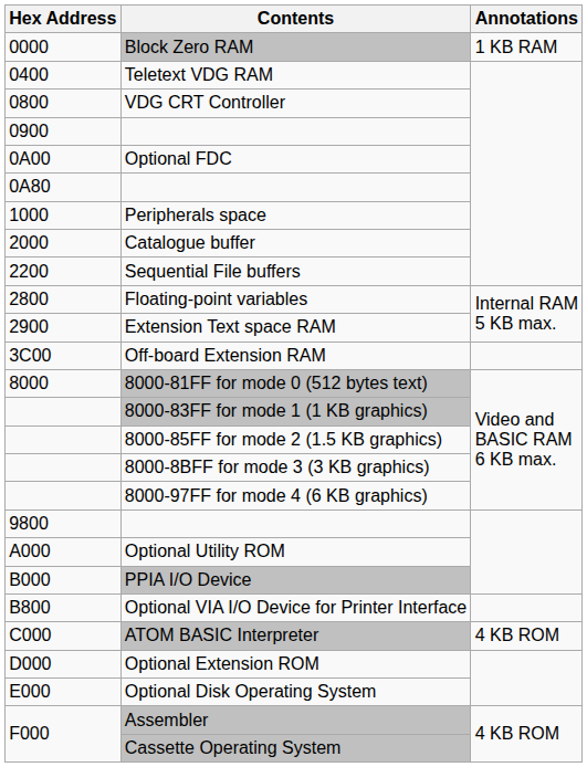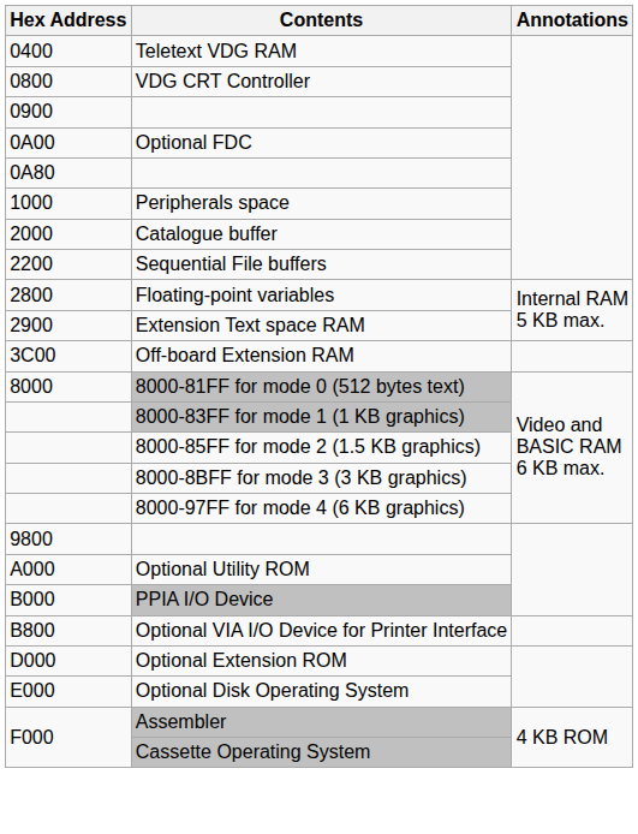 <table class="wikitable" border="1">
 <tr>
 <th>Hex Address</th>
 <th>Contents</th>
 <th>Annotations</th>
-</tr>
-<tr>
-<td>0000</td>
-<td style="background:silver">Block Zero RAM</td>
-<td>1 KB RAM</td>
 </tr>
 <tr>
 <td>0400</td>
 <td>Teletext VDG RAM</td>
 <td rowspan ="8"></td>
 </tr>
 <tr>
 <td>0800</td>
 <td>VDG CRT Controller</td>
 </tr>
 <tr>
 <td>0900</td>
 </tr>
 <tr>
 <td>0A00</td>
 <td>Optional FDC</td>
 </tr>
 <tr>
 <td>0A80</td>
 </tr>
 <tr>
 <td>1000</td>
 <td>Peripherals space</td>
 </tr>
 <tr>
 <td>2000</td>
 <td>Catalogue buffer</td>
 </tr>
 <tr>
 <td>2200</td>
 <td>Sequential File buffers</td>
 </tr>
 <tr>
 <td>2800</td>
 <td>Floating-point variables</td>
 <td rowspan="2">Internal RAM<br>5 KB max.</td>
 </tr>
 <tr>
 <td>2900</td>
 <td>Extension Text space RAM</td>
 </tr>
 <tr>
 <td>3C00</td>
 <td>Off-board Extension RAM</td>
 </tr>
 <tr>
 <td>8000</td>
 <td style="background:silver">8000-81FF for mode 0 (512 bytes text)</td>
 <td rowspan="5">Video and<br>BASIC RAM<br>6 KB max.</td>
 </tr>
 <tr>
 <td></td>
 <td style="background:silver">8000-83FF for mode 1 (1 KB graphics)</td>
 </tr>
 <tr>
 <td></td>
 <td>8000-85FF for mode 2 (1.5 KB graphics)</td>
 </tr>
 <tr>
 <td></td>
 <td>8000-8BFF for mode 3 (3 KB graphics)</td>
 </tr>
 <tr>
 <td></td>
 <td>8000-97FF for mode 4 (6 KB graphics)</td>
 </tr>
 <tr>
 <td>9800</td>
 <td></td>
 <td rowspan="3"></td>
 </tr>
 <tr>
 <td>A000</td>
 <td>Optional Utility ROM</td>
 </tr>
 <tr>
 <td>B000</td>
 <td style="background:silver">PPIA I/O Device</td>
 </tr>
 <tr>
 <td>B800</td>
 <td>Optional VIA I/O Device for Printer Interface</td>
 </tr>
 <tr>
-<td>C000</td>
-<td style="background:silver">ATOM BASIC Interpreter</td>
-<td>4 KB ROM</td>
-</tr>
-<tr>
 <td>D000</td>
 <td>Optional Extension ROM</td>
 <td rowspan="2"></td>
 </tr>
 <tr>
 <td>E000</td>
 <td>Optional Disk Operating System</td>
 </tr>
 <tr>
 <td rowspan="2">F000</td>
 <td style="background:silver">Assembler</td>
 <td rowspan="2">4 KB ROM</td>
 </tr>
 <tr>
 <td style="background:silver">Cassette Operating System</td>
 </tr>
 </table>
